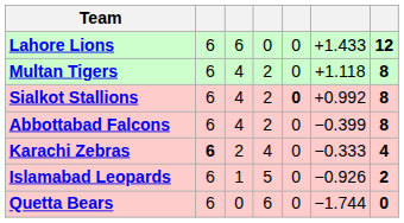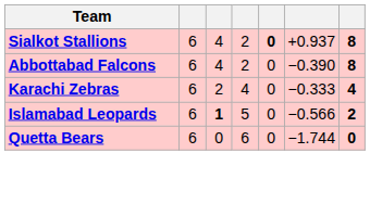 <table class="wikitable sortable" style="text-align:center">
 <tr>
 <th style="width:175px;">Team</th>
 <th style="width:20px;"></th>
 <th style="width:20px;"></th>
 <th style="width:20px;"></th>
 <th style="width:20px;"></th>
 <th style="width:45px;"></th>
 <th style="width:20px;"></th>
 </tr>
-<tr style="background:#cfc;">
-<td style="text-align:left"><strong><a href='#'>Lahore Lions</a></strong></td>
-<td>6</td>
-<td>6</td>
-<td>0</td>
-<td>0</td>
-<td>+1.433</td>
-<td><strong>12</strong></td>
-</tr>
-<tr style="background:#cfc;">
-<td style="text-align:left"><strong><a href='#'>Multan Tigers</a></strong></td>
-<td>6</td>
-<td>4</td>
-<td>2</td>
-<td>0</td>
-<td>+1.118</td>
-<td><strong>8</strong></td>
-</tr>
 <tr style="background:#fcc;">
 <td style="text-align:left"><strong><a href='#'>Sialkot Stallions</a></strong></td>
 <td>6</td>
 <td>4</td>
 <td>2</td>
 <td><strong>0</strong></td>
-<td>+0.992</td>
+<td>+0.937</td>
 <td><strong>8</strong></td>
 </tr>
 <tr style="background:#fcc;">
 <td style="text-align:left"><strong><a href='#'>Abbottabad Falcons</a></strong></td>
 <td>6</td>
 <td>4</td>
 <td>2</td>
 <td>0</td>
-<td>−0.399</td>
+<td>−0.390</td>
 <td><strong>8</strong></td>
 </tr>
 <tr style="background:#fcc;">
 <td style="text-align:left"><strong><a href='#'>Karachi Zebras</a></strong></td>
-<td><strong>6</strong></td>
+<td>6</td>
 <td>2</td>
 <td>4</td>
 <td>0</td>
 <td>−0.333</td>
 <td><strong>4</strong></td>
 </tr>
 <tr style="background:#fcc;">
 <td style="text-align:left"><strong><a href='#'>Islamabad Leopards</a></strong></td>
 <td>6</td>
-<td>1</td>
+<td><strong>1</strong></td>
 <td>5</td>
 <td>0</td>
-<td>−0.926</td>
+<td>−0.566</td>
 <td><strong>2</strong></td>
 </tr>
 <tr style="background:#fcc;">
 <td style="text-align:left"><strong><a href='#'>Quetta Bears</a></strong></td>
 <td>6</td>
 <td>0</td>
 <td>6</td>
 <td>0</td>
 <td>−1.744</td>
 <td><strong>0</strong></td>
 </tr>
 </table>
